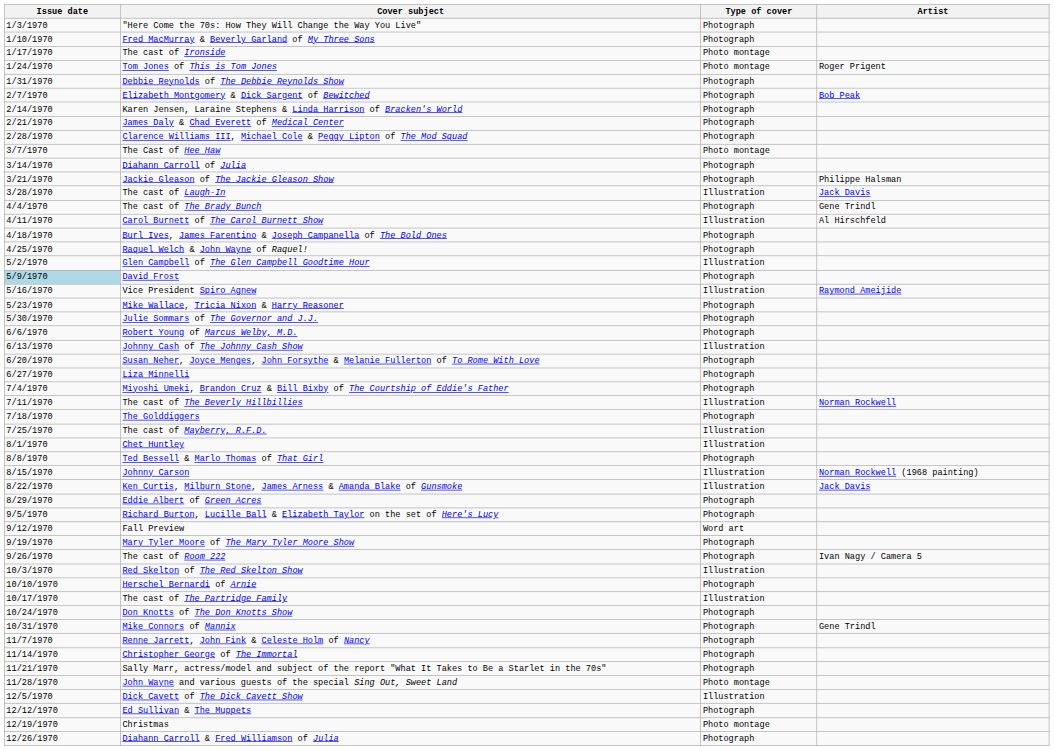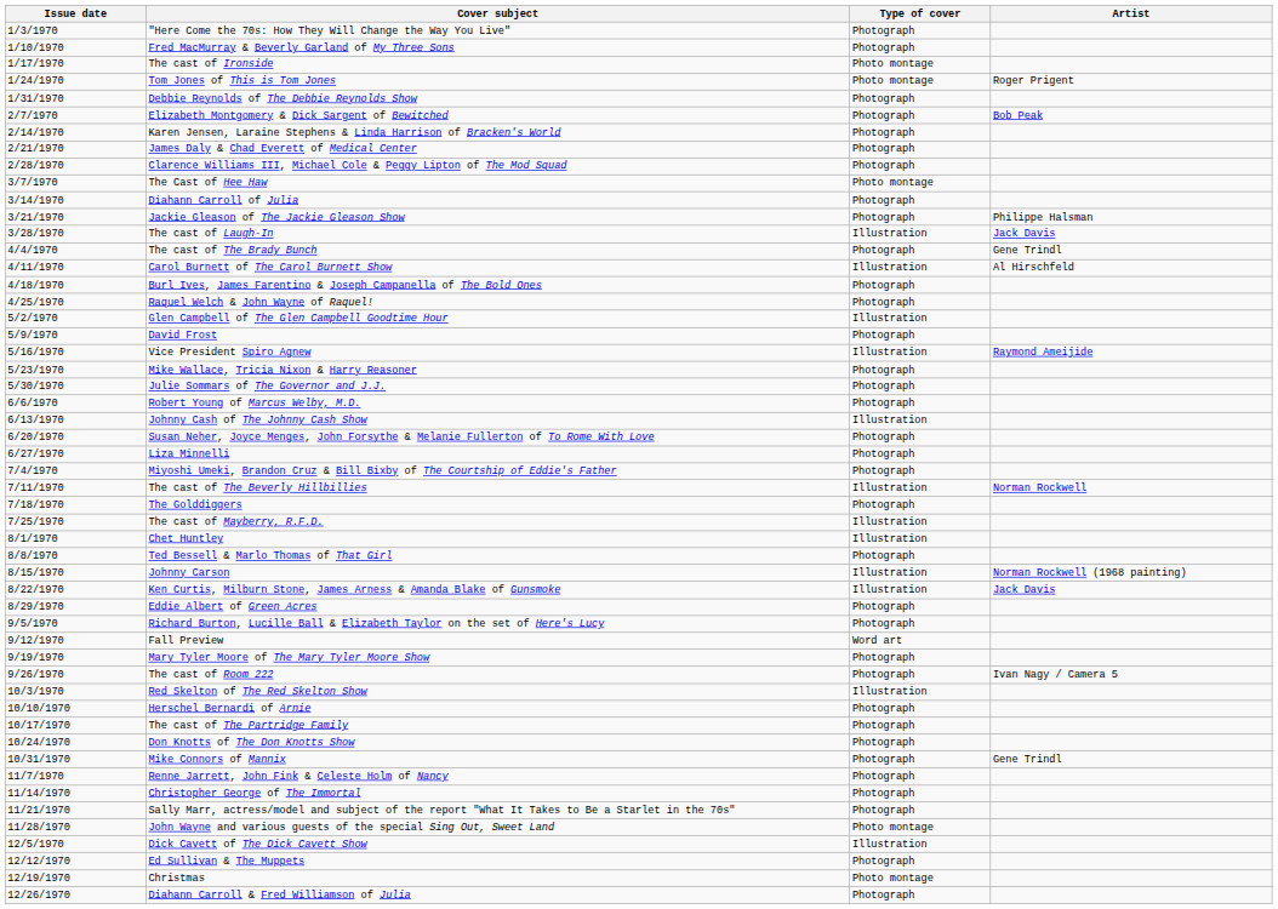 <table class="wikitable sortable" width=100% style="font-size:100%;">
 <tr>
 <th width=10%>Issue date</th>
 <th width=50%>Cover subject</th>
 <th width=10%>Type of cover</th>
 <th width=20%>Artist</th>
 </tr>
 <tr>
 <td>1/3/1970</td>
 <td>"Here Come the 70s: How They Will Change the Way You Live"</td>
 <td>Photograph</td>
 <td></td>
 </tr>
 <tr>
 <td>1/10/1970</td>
 <td><a href='#'>Fred MacMurray</a> & <a href='#'>Beverly Garland</a> of <em><a href='#'>My Three Sons</a></em></td>
 <td>Photograph</td>
 <td></td>
 </tr>
 <tr>
 <td>1/17/1970</td>
 <td>The cast of <em><a href='#'>Ironside</a></em></td>
 <td>Photo montage</td>
 <td></td>
 </tr>
 <tr>
 <td>1/24/1970</td>
 <td><a href='#'>Tom Jones</a> of <em><a href='#'>This is Tom Jones</a></em></td>
 <td>Photo montage</td>
 <td>Roger Prigent</td>
 </tr>
 <tr>
 <td>1/31/1970</td>
 <td><a href='#'>Debbie Reynolds</a> of <em><a href='#'>The Debbie Reynolds Show</a></em></td>
 <td>Photograph</td>
 <td></td>
 </tr>
 <tr>
 <td>2/7/1970</td>
 <td><a href='#'>Elizabeth Montgomery</a> & <a href='#'>Dick Sargent</a> of <em><a href='#'>Bewitched</a></em></td>
 <td>Photograph</td>
 <td><a href='#'>Bob Peak</a></td>
 </tr>
 <tr>
 <td>2/14/1970</td>
 <td>Karen Jensen, Laraine Stephens & <a href='#'>Linda Harrison</a> of <em><a href='#'>Bracken's World</a></em></td>
 <td>Photograph</td>
 <td></td>
 </tr>
 <tr>
 <td>2/21/1970</td>
 <td><a href='#'>James Daly</a> & <a href='#'>Chad Everett</a> of <em><a href='#'>Medical Center</a></em></td>
 <td>Photograph</td>
 <td></td>
 </tr>
 <tr>
 <td>2/28/1970</td>
 <td><a href='#'>Clarence Williams III</a>, <a href='#'>Michael Cole</a> & <a href='#'>Peggy Lipton</a> of <em><a href='#'>The Mod Squad</a></em></td>
 <td>Photograph</td>
 <td></td>
 </tr>
 <tr>
 <td>3/7/1970</td>
 <td>The Cast of <em><a href='#'>Hee Haw</a></em></td>
 <td>Photo montage</td>
 <td></td>
 </tr>
 <tr>
 <td>3/14/1970</td>
 <td><a href='#'>Diahann Carroll</a> of <em><a href='#'>Julia</a></em></td>
 <td>Photograph</td>
 <td></td>
 </tr>
 <tr>
 <td>3/21/1970</td>
 <td><a href='#'>Jackie Gleason</a> of <em><a href='#'>The Jackie Gleason Show</a></em></td>
 <td>Photograph</td>
 <td>Philippe Halsman</td>
 </tr>
 <tr>
 <td>3/28/1970</td>
 <td>The cast of <em><a href='#'>Laugh-In</a></em></td>
 <td>Illustration</td>
 <td><a href='#'>Jack Davis</a></td>
 </tr>
 <tr>
 <td>4/4/1970</td>
 <td>The cast of <em><a href='#'>The Brady Bunch</a></em></td>
 <td>Photograph</td>
 <td>Gene Trindl</td>
 </tr>
 <tr>
 <td>4/11/1970</td>
 <td><a href='#'>Carol Burnett</a> of <em><a href='#'>The Carol Burnett Show</a></em></td>
 <td>Illustration</td>
 <td>Al Hirschfeld</td>
 </tr>
 <tr>
 <td>4/18/1970</td>
 <td><a href='#'>Burl Ives</a>, <a href='#'>James Farentino</a> & <a href='#'>Joseph Campanella</a> of <em><a href='#'>The Bold Ones</a></em></td>
 <td>Photograph</td>
 <td></td>
 </tr>
 <tr>
 <td>4/25/1970</td>
 <td><a href='#'>Raquel Welch</a> & <a href='#'>John Wayne</a> of <em>Raquel!</em></td>
 <td>Photograph</td>
 <td></td>
 </tr>
 <tr>
 <td>5/2/1970</td>
 <td><a href='#'>Glen Campbell</a> of <em><a href='#'>The Glen Campbell Goodtime Hour</a></em></td>
 <td>Illustration</td>
 <td></td>
 </tr>
 <tr>
-<td style="background: lightblue;">5/9/1970</td>
+<td>5/9/1970</td>
 <td><a href='#'>David Frost</a></td>
 <td>Photograph</td>
 <td></td>
 </tr>
 <tr>
 <td>5/16/1970</td>
 <td>Vice President <a href='#'>Spiro Agnew</a></td>
 <td>Illustration</td>
 <td><a href='#'>Raymond Ameijide</a></td>
 </tr>
 <tr>
 <td>5/23/1970</td>
 <td><a href='#'>Mike Wallace</a>, <a href='#'>Tricia Nixon</a> & <a href='#'>Harry Reasoner</a></td>
 <td>Photograph</td>
 <td></td>
 </tr>
 <tr>
 <td>5/30/1970</td>
 <td><a href='#'>Julie Sommars</a> of <em><a href='#'>The Governor and J.J.</a></em></td>
 <td>Photograph</td>
 <td></td>
 </tr>
 <tr>
 <td>6/6/1970</td>
 <td><a href='#'>Robert Young</a> of <em><a href='#'>Marcus Welby, M.D.</a></em></td>
 <td>Photograph</td>
 <td></td>
 </tr>
 <tr>
 <td>6/13/1970</td>
 <td><a href='#'>Johnny Cash</a> of <em><a href='#'>The Johnny Cash Show</a></em></td>
 <td>Illustration</td>
 <td></td>
 </tr>
 <tr>
 <td>6/20/1970</td>
 <td><a href='#'>Susan Neher</a>, <a href='#'>Joyce Menges</a>, <a href='#'>John Forsythe</a> & <a href='#'>Melanie Fullerton</a> of <em><a href='#'>To Rome With Love</a></em></td>
 <td>Photograph</td>
 <td></td>
 </tr>
 <tr>
 <td>6/27/1970</td>
 <td><a href='#'>Liza Minnelli</a></td>
 <td>Photograph</td>
 <td></td>
 </tr>
 <tr>
 <td>7/4/1970</td>
 <td><a href='#'>Miyoshi Umeki</a>, <a href='#'>Brandon Cruz</a> & <a href='#'>Bill Bixby</a> of <em><a href='#'>The Courtship of Eddie's Father</a></em></td>
 <td>Photograph</td>
 <td></td>
 </tr>
 <tr>
 <td>7/11/1970</td>
 <td>The cast of <em><a href='#'>The Beverly Hillbillies</a></em></td>
 <td>Illustration</td>
 <td><a href='#'>Norman Rockwell</a></td>
 </tr>
 <tr>
 <td>7/18/1970</td>
 <td><a href='#'>The Golddiggers</a></td>
 <td>Photograph</td>
 <td></td>
 </tr>
 <tr>
 <td>7/25/1970</td>
 <td>The cast of <em><a href='#'>Mayberry, R.F.D.</a></em></td>
 <td>Illustration</td>
 <td></td>
 </tr>
 <tr>
 <td>8/1/1970</td>
 <td><a href='#'>Chet Huntley</a></td>
 <td>Illustration</td>
 <td></td>
 </tr>
 <tr>
 <td>8/8/1970</td>
 <td><a href='#'>Ted Bessell</a> & <a href='#'>Marlo Thomas</a> of <em><a href='#'>That Girl</a></em></td>
 <td>Photograph</td>
 <td></td>
 </tr>
 <tr>
 <td>8/15/1970</td>
 <td><a href='#'>Johnny Carson</a></td>
 <td>Illustration</td>
 <td><a href='#'>Norman Rockwell</a> (1968 painting)</td>
 </tr>
 <tr>
 <td>8/22/1970</td>
 <td><a href='#'>Ken Curtis</a>, <a href='#'>Milburn Stone</a>, <a href='#'>James Arness</a> & <a href='#'>Amanda Blake</a> of <em><a href='#'>Gunsmoke</a></em></td>
 <td>Illustration</td>
 <td><a href='#'>Jack Davis</a></td>
 </tr>
 <tr>
 <td>8/29/1970</td>
 <td><a href='#'>Eddie Albert</a> of <em><a href='#'>Green Acres</a></em></td>
 <td>Photograph</td>
 <td></td>
 </tr>
 <tr>
 <td>9/5/1970</td>
 <td><a href='#'>Richard Burton</a>, <a href='#'>Lucille Ball</a> & <a href='#'>Elizabeth Taylor</a> on the set of <em><a href='#'>Here's Lucy</a></em></td>
 <td>Photograph</td>
 <td></td>
 </tr>
 <tr>
 <td>9/12/1970</td>
 <td>Fall Preview</td>
 <td>Word art</td>
 <td></td>
 </tr>
 <tr>
 <td>9/19/1970</td>
 <td><a href='#'>Mary Tyler Moore</a> of <em><a href='#'>The Mary Tyler Moore Show</a></em></td>
 <td>Photograph</td>
 <td></td>
 </tr>
 <tr>
 <td>9/26/1970</td>
 <td>The cast of <em><a href='#'>Room 222</a></em></td>
 <td>Photograph</td>
 <td>Ivan Nagy / Camera 5</td>
 </tr>
 <tr>
 <td>10/3/1970</td>
 <td><a href='#'>Red Skelton</a> of <em><a href='#'>The Red Skelton Show</a></em></td>
 <td>Illustration</td>
 <td></td>
 </tr>
 <tr>
 <td>10/10/1970</td>
 <td><a href='#'>Herschel Bernardi</a> of <em><a href='#'>Arnie</a></em></td>
 <td>Photograph</td>
 <td></td>
 </tr>
 <tr>
 <td>10/17/1970</td>
 <td>The cast of <em><a href='#'>The Partridge Family</a></em></td>
-<td>Illustration</td>
+<td>Photograph</td>
 <td></td>
 </tr>
 <tr>
 <td>10/24/1970</td>
 <td><a href='#'>Don Knotts</a> of <em><a href='#'>The Don Knotts Show</a></em></td>
 <td>Photograph</td>
 <td></td>
 </tr>
 <tr>
 <td>10/31/1970</td>
 <td><a href='#'>Mike Connors</a> of <em><a href='#'>Mannix</a></em></td>
 <td>Photograph</td>
 <td>Gene Trindl</td>
 </tr>
 <tr>
 <td>11/7/1970</td>
 <td><a href='#'>Renne Jarrett</a>, <a href='#'>John Fink</a> & <a href='#'>Celeste Holm</a> of <em><a href='#'>Nancy</a></em></td>
 <td>Photograph</td>
 <td></td>
 </tr>
 <tr>
 <td>11/14/1970</td>
 <td><a href='#'>Christopher George</a> of <em><a href='#'>The Immortal</a></em></td>
 <td>Photograph</td>
 <td></td>
 </tr>
 <tr>
 <td>11/21/1970</td>
 <td>Sally Marr, actress/model and subject of the report "What It Takes to Be a Starlet in the 70s"</td>
 <td>Photograph</td>
 <td></td>
 </tr>
 <tr>
 <td>11/28/1970</td>
 <td><a href='#'>John Wayne</a> and various guests of the special <em>Sing Out, Sweet Land</em></td>
 <td>Photo montage</td>
 <td></td>
 </tr>
 <tr>
 <td>12/5/1970</td>
 <td><a href='#'>Dick Cavett</a> of <em><a href='#'>The Dick Cavett Show</a></em></td>
 <td>Illustration</td>
 <td></td>
 </tr>
 <tr>
 <td>12/12/1970</td>
 <td><a href='#'>Ed Sullivan</a> & <a href='#'>The Muppets</a></td>
 <td>Photograph</td>
 <td></td>
 </tr>
 <tr>
 <td>12/19/1970</td>
 <td>Christmas</td>
 <td>Photo montage</td>
 <td></td>
 </tr>
 <tr>
 <td>12/26/1970</td>
 <td><a href='#'>Diahann Carroll</a> & <a href='#'>Fred Williamson</a> of <em><a href='#'>Julia</a></em></td>
 <td>Photograph</td>
 <td></td>
 </tr>
 </table>
